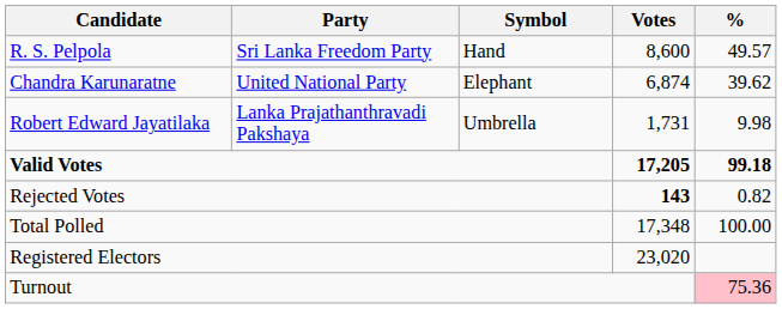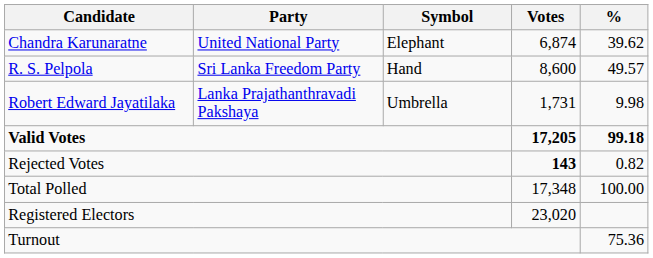 <table class="wikitable" border="1" style="text-align:right;">
 <tr>
 <th align=left width="180">Candidate</th>
 <th align=left width="180">Party</th>
 <th align=left width="120">Symbol</th>
 <th align=left width="60">Votes</th>
 <th align=left width="60">%</th>
 </tr>
 <tr>
+<td align=left><a href='#'>Chandra Karunaratne</a></td>
+<td align=left><a href='#'>United National Party</a></td>
+<td align=left>Elephant</td>
+<td>6,874</td>
+<td>39.62</td>
+</tr>
+<tr>
 <td align=left><a href='#'>R. S. Pelpola</a></td>
 <td align=left><a href='#'>Sri Lanka Freedom Party</a></td>
 <td align=left>Hand</td>
 <td>8,600</td>
 <td>49.57</td>
-</tr>
-<tr>
-<td align=left><a href='#'>Chandra Karunaratne</a></td>
-<td align=left><a href='#'>United National Party</a></td>
-<td align=left>Elephant</td>
-<td>6,874</td>
-<td>39.62</td>
 </tr>
 <tr>
 <td align=left><a href='#'>Robert Edward Jayatilaka</a></td>
 <td align=left><a href='#'>Lanka Prajathanthravadi Pakshaya</a></td>
 <td align=left>Umbrella</td>
 <td>1,731</td>
 <td>9.98</td>
 </tr>
 <tr>
 <td align=left colspan=3><strong>Valid Votes</strong></td>
 <td><strong>17,205</strong></td>
 <td><strong>99.18</strong></td>
 </tr>
 <tr>
 <td align=left colspan=3>Rejected Votes</td>
 <td><strong>143</strong></td>
 <td>0.82</td>
 </tr>
 <tr>
 <td align=left colspan=3>Total Polled</td>
 <td>17,348</td>
 <td>100.00</td>
 </tr>
 <tr>
 <td align=left colspan=3>Registered Electors</td>
 <td>23,020</td>
 <td></td>
 </tr>
 <tr>
 <td align=left colspan=4>Turnout</td>
-<td style="background: pink;">75.36</td>
+<td>75.36</td>
 </tr>
 </table>
